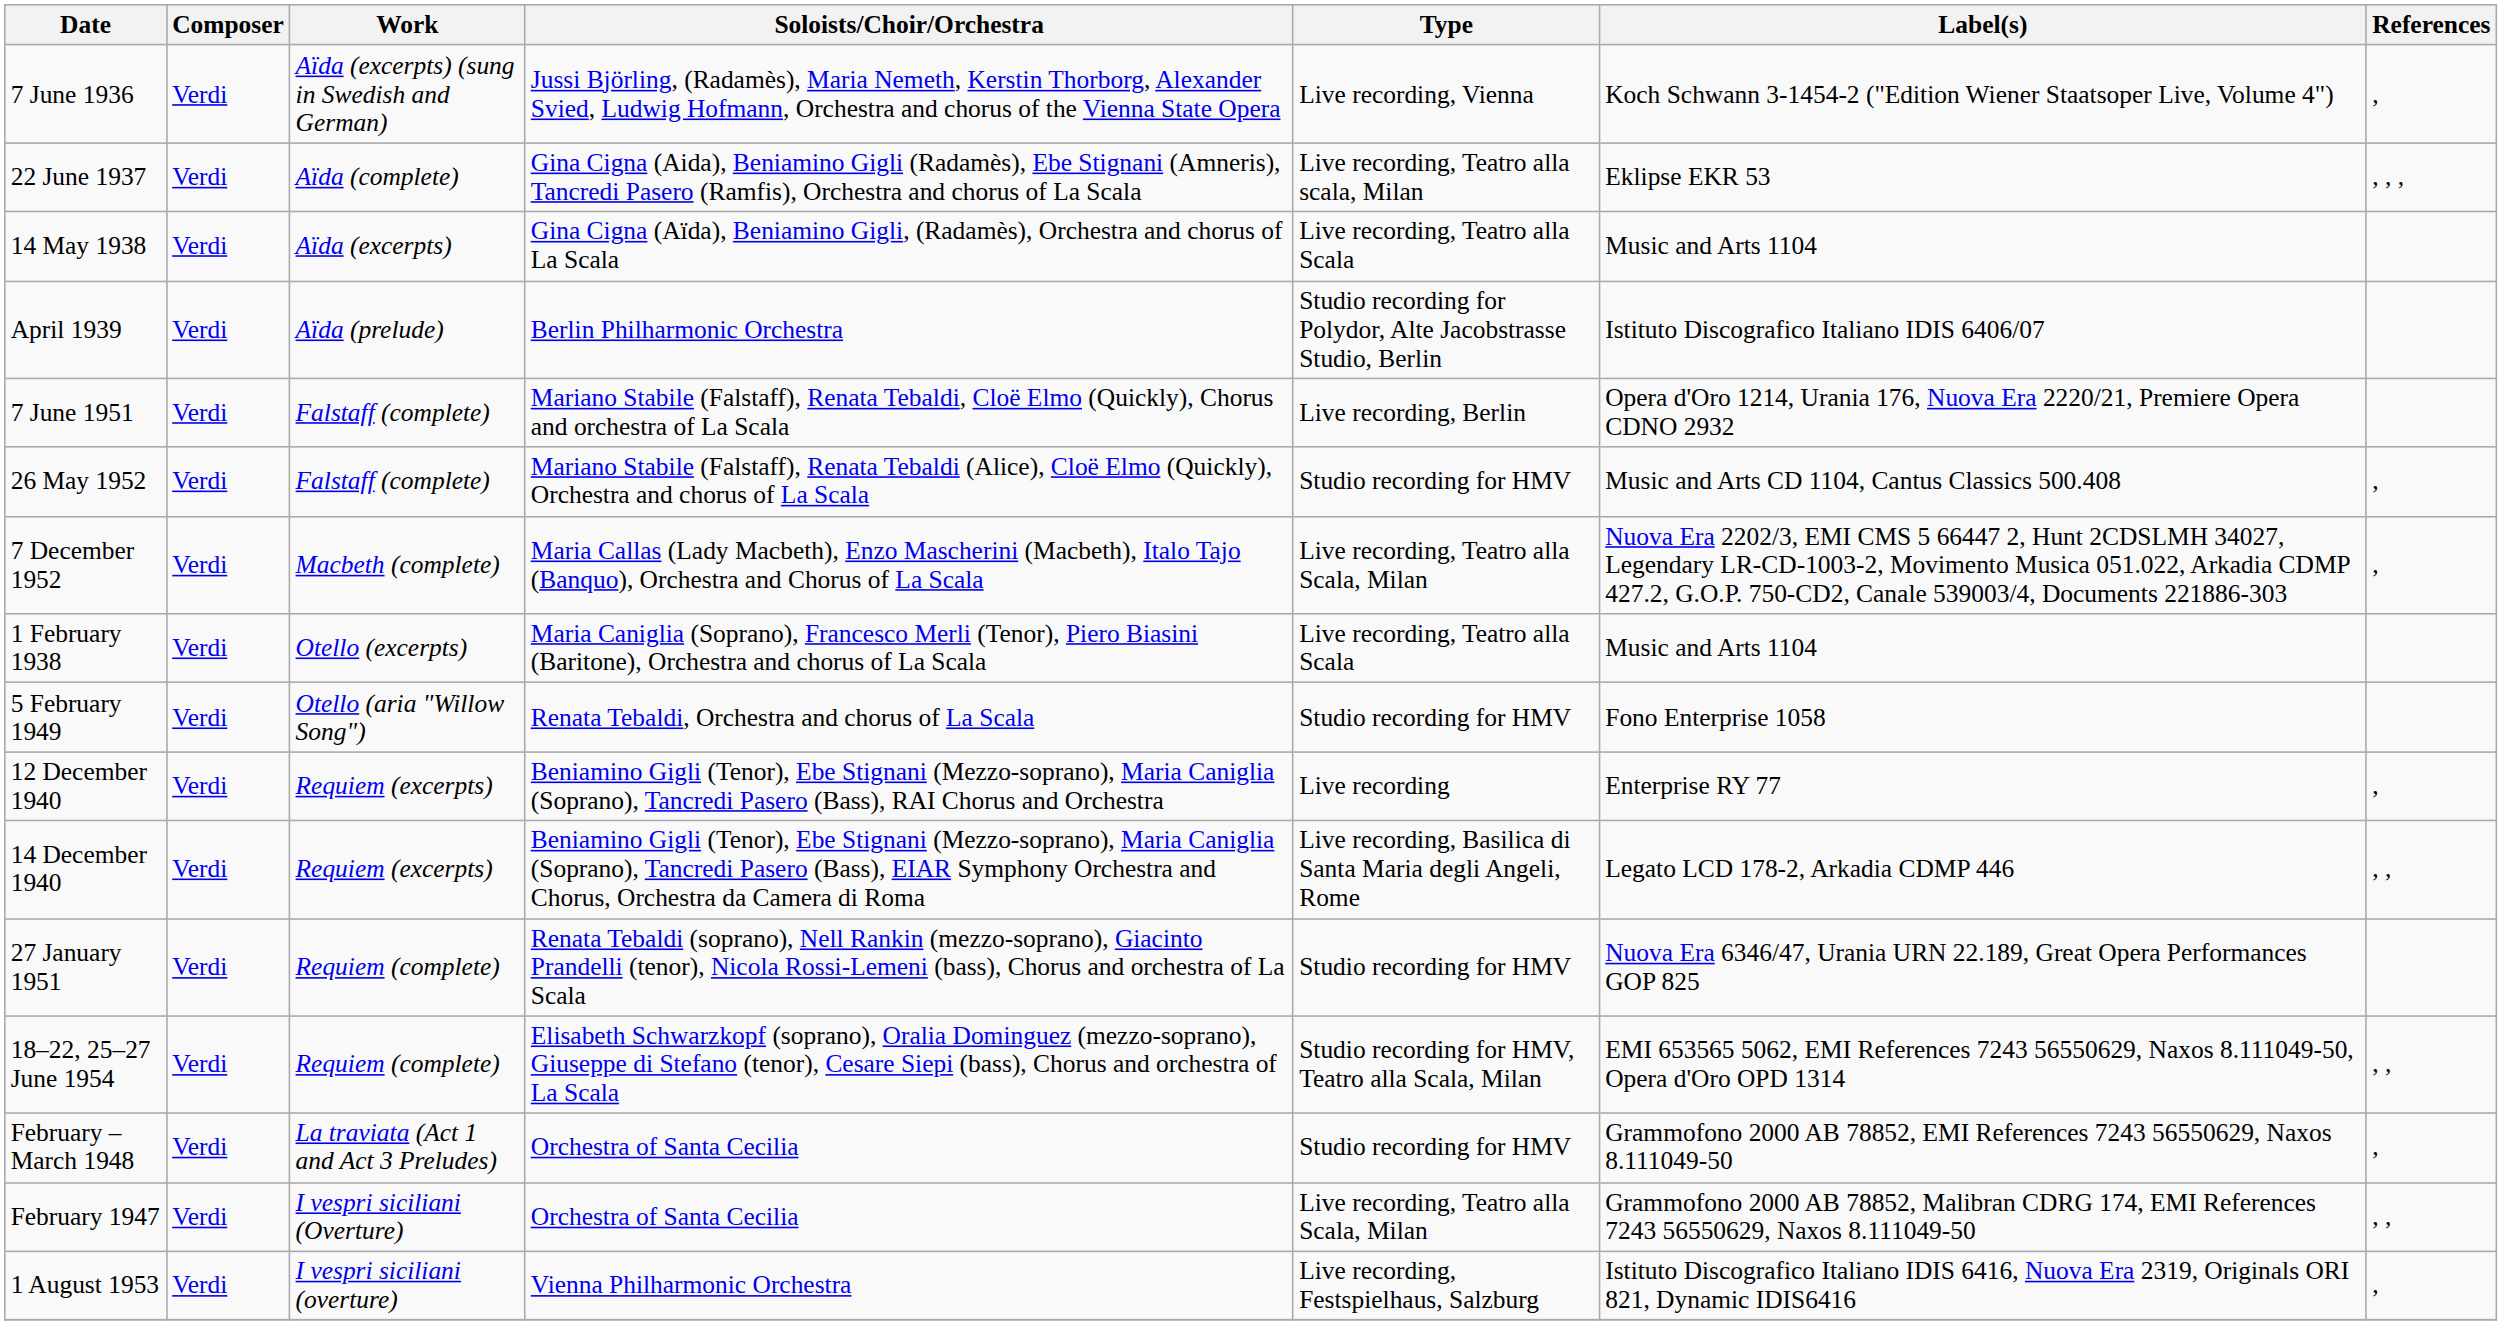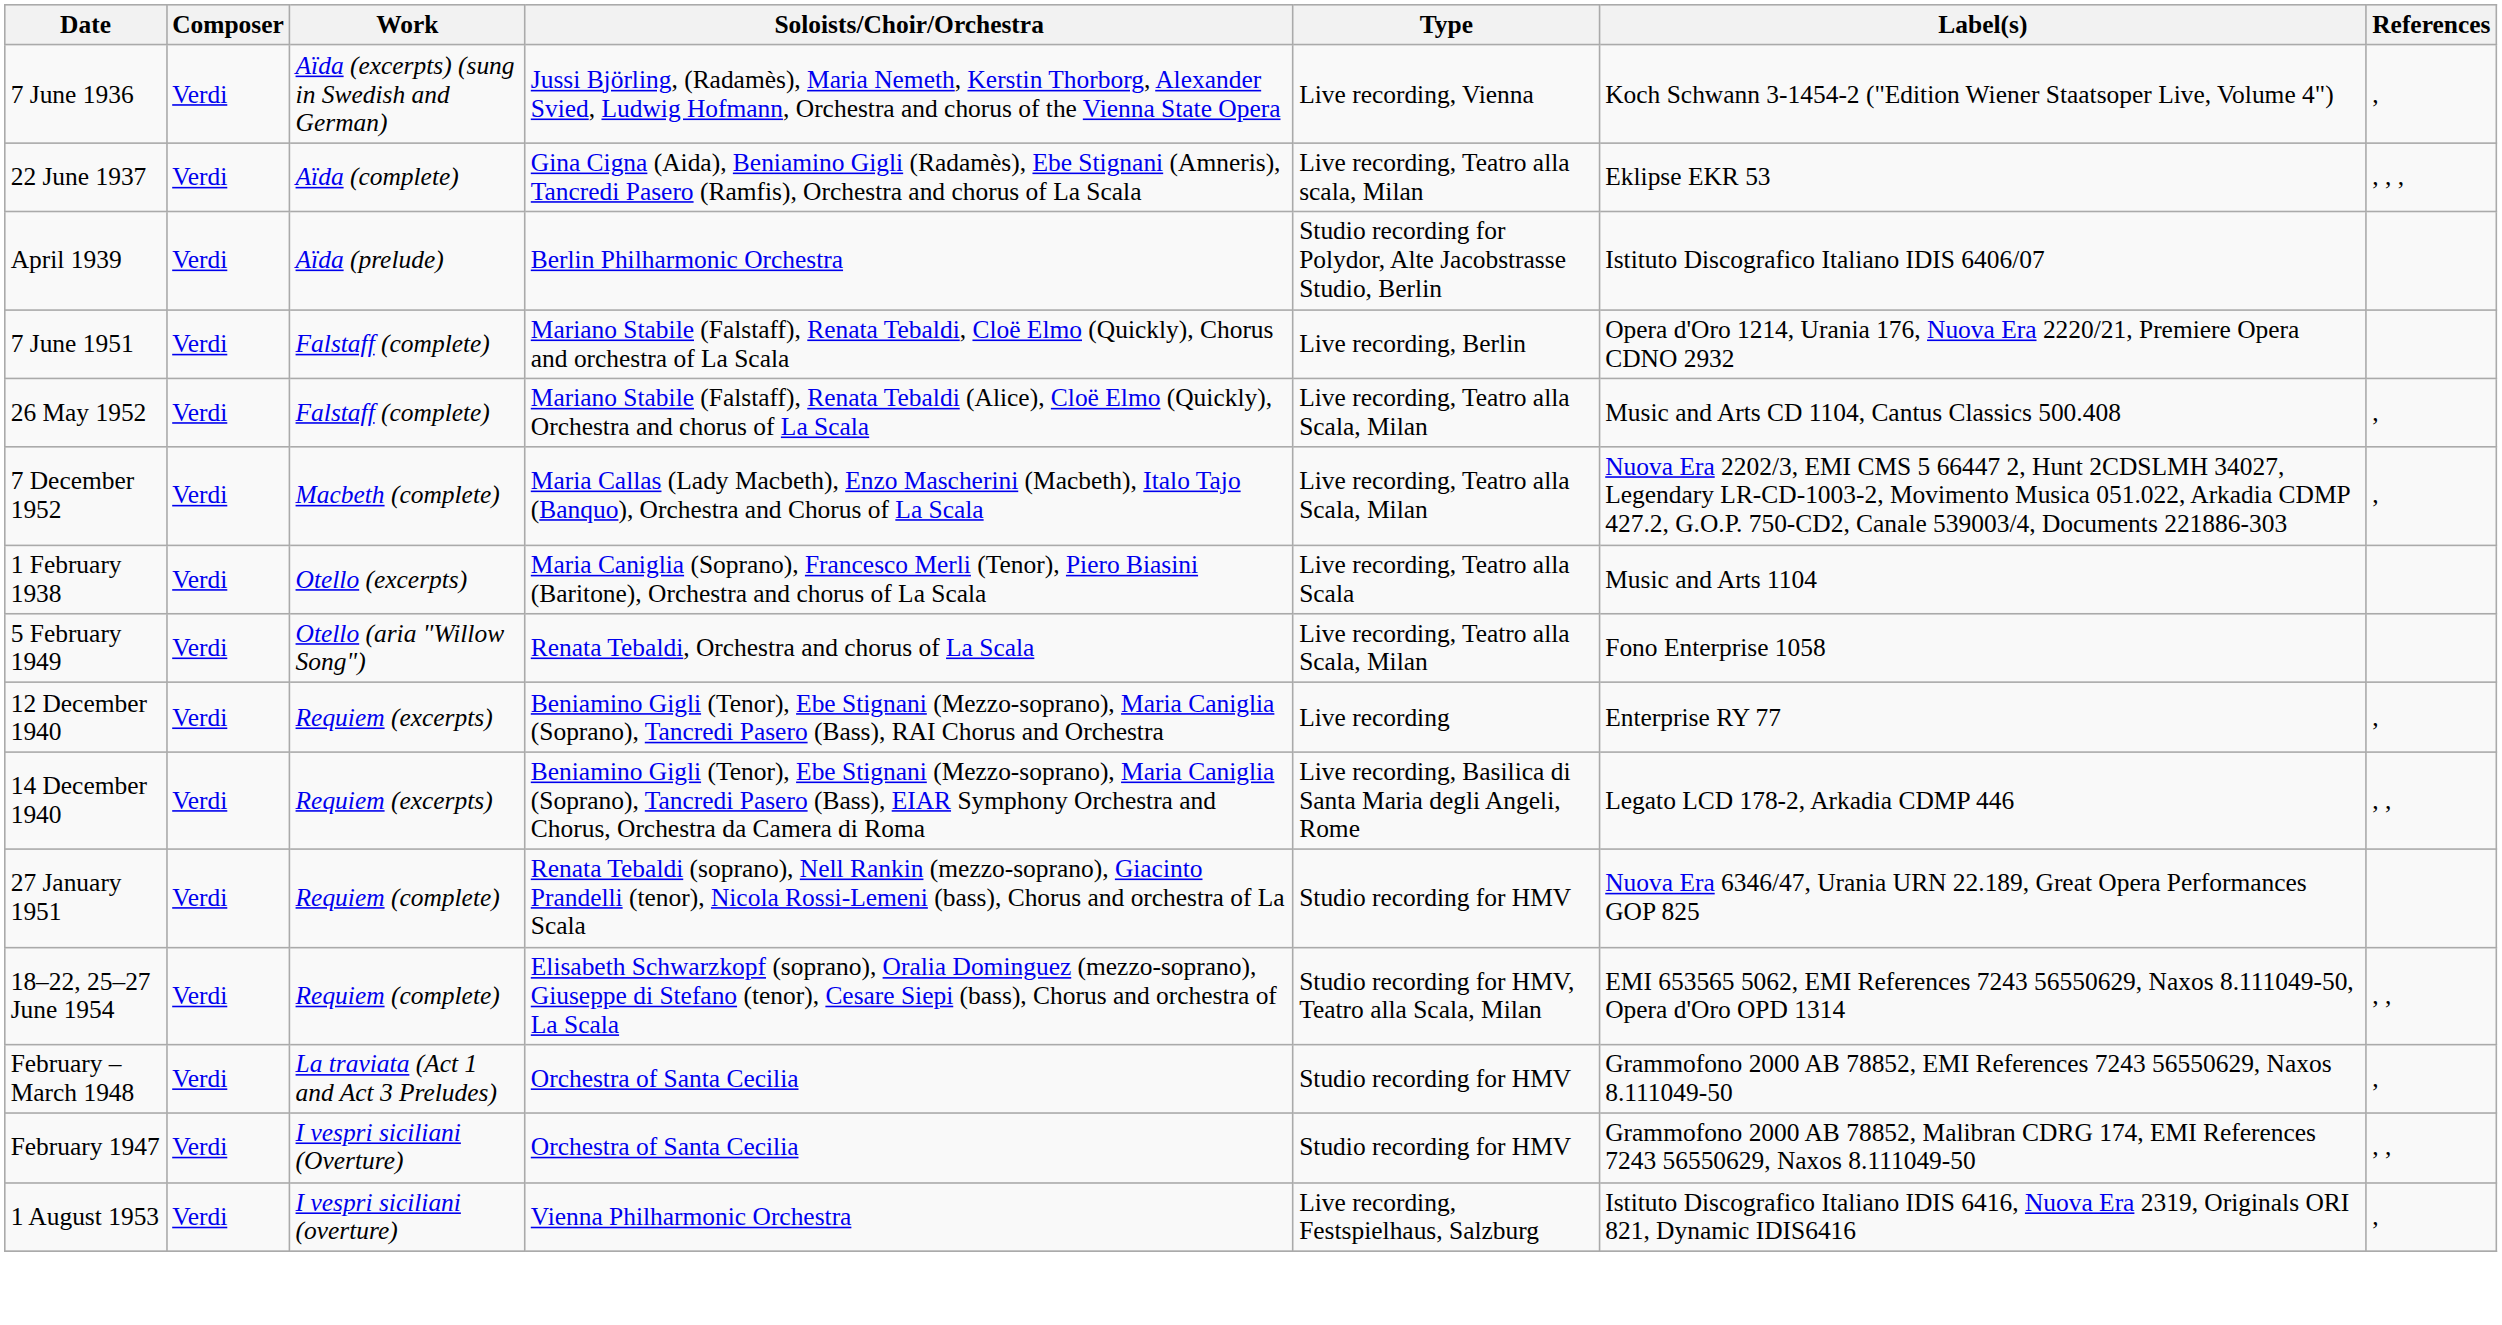 <table class="wikitable">
 <tr>
 <th>Date</th>
 <th>Composer</th>
 <th>Work</th>
 <th>Soloists/Choir/Orchestra</th>
 <th>Type</th>
 <th>Label(s)</th>
 <th>References</th>
 </tr>
 <tr>
 <td>7 June 1936</td>
 <td><a href='#'>Verdi</a></td>
 <td><em><a href='#'>Aïda</a> (excerpts) (sung in Swedish and German)</em></td>
 <td><a href='#'>Jussi Björling</a>, (Radamès), <a href='#'>Maria Nemeth</a>, <a href='#'>Kerstin Thorborg</a>, <a href='#'>Alexander Svied</a>, <a href='#'>Ludwig Hofmann</a>, Orchestra and chorus of the <a href='#'>Vienna State Opera</a></td>
 <td>Live recording, Vienna</td>
 <td>Koch Schwann 3-1454-2 ("Edition Wiener Staatsoper Live, Volume 4")</td>
 <td>, </td>
 </tr>
 <tr>
 <td>22 June 1937</td>
 <td><a href='#'>Verdi</a></td>
 <td><em><a href='#'>Aïda</a> (complete)</em></td>
 <td><a href='#'>Gina Cigna</a> (Aida), <a href='#'>Beniamino Gigli</a> (Radamès), <a href='#'>Ebe Stignani</a> (Amneris), <a href='#'>Tancredi Pasero</a> (Ramfis), Orchestra and chorus of La Scala</td>
 <td>Live recording, Teatro alla scala, Milan</td>
 <td>Eklipse EKR 53</td>
 <td>, , , </td>
 </tr>
 <tr>
-<td>14 May 1938</td>
-<td><a href='#'>Verdi</a></td>
-<td><em><a href='#'>Aïda</a> (excerpts)</em></td>
-<td><a href='#'>Gina Cigna</a> (Aïda), <a href='#'>Beniamino Gigli</a>, (Radamès), Orchestra and chorus of La Scala</td>
-<td>Live recording, Teatro alla Scala</td>
-<td>Music and Arts 1104</td>
-<td></td>
-</tr>
-<tr>
 <td>April 1939</td>
 <td><a href='#'>Verdi</a></td>
 <td><em><a href='#'>Aïda</a> (prelude)</em></td>
 <td><a href='#'>Berlin Philharmonic Orchestra</a></td>
 <td>Studio recording for Polydor, Alte Jacobstrasse Studio, Berlin</td>
 <td>Istituto Discografico Italiano IDIS 6406/07</td>
 <td></td>
 </tr>
 <tr>
 <td>7 June 1951</td>
 <td><a href='#'>Verdi</a></td>
 <td><em><a href='#'>Falstaff</a> (complete)</em></td>
 <td><a href='#'>Mariano Stabile</a> (Falstaff), <a href='#'>Renata Tebaldi</a>, <a href='#'>Cloë Elmo</a> (Quickly), Chorus and orchestra of La Scala</td>
 <td>Live recording, Berlin</td>
 <td>Opera d'Oro 1214, Urania 176, <a href='#'>Nuova Era</a> 2220/21, Premiere Opera CDNO 2932</td>
 <td></td>
 </tr>
 <tr>
 <td>26 May 1952</td>
 <td><a href='#'>Verdi</a></td>
 <td><em><a href='#'>Falstaff</a> (complete)</em></td>
 <td><a href='#'>Mariano Stabile</a> (Falstaff), <a href='#'>Renata Tebaldi</a> (Alice), <a href='#'>Cloë Elmo</a> (Quickly), Orchestra and chorus of <a href='#'>La Scala</a></td>
-<td>Studio recording for HMV</td>
+<td>Live recording, Teatro alla Scala, Milan</td>
 <td>Music and Arts CD 1104, Cantus Classics 500.408</td>
 <td>, </td>
 </tr>
 <tr>
 <td>7 December 1952</td>
 <td><a href='#'>Verdi</a></td>
 <td><em><a href='#'>Macbeth</a> (complete)</em></td>
 <td><a href='#'>Maria Callas</a> (Lady Macbeth), <a href='#'>Enzo Mascherini</a> (Macbeth), <a href='#'>Italo Tajo</a> (<a href='#'>Banquo</a>), Orchestra and Chorus of <a href='#'>La Scala</a></td>
 <td>Live recording, Teatro alla Scala, Milan</td>
 <td><a href='#'>Nuova Era</a> 2202/3, EMI CMS 5 66447 2, Hunt 2CDSLMH 34027, Legendary LR-CD-1003-2, Movimento Musica 051.022, Arkadia CDMP 427.2, G.O.P. 750-CD2, Canale 539003/4, Documents 221886-303</td>
 <td>, </td>
 </tr>
 <tr>
 <td>1 February 1938</td>
 <td><a href='#'>Verdi</a></td>
 <td><em><a href='#'>Otello</a> (excerpts)</em></td>
 <td><a href='#'>Maria Caniglia</a> (Soprano), <a href='#'>Francesco Merli</a> (Tenor), <a href='#'>Piero Biasini</a> (Baritone), Orchestra and chorus of La Scala</td>
 <td>Live recording, Teatro alla Scala</td>
 <td>Music and Arts 1104</td>
 <td></td>
 </tr>
 <tr>
 <td>5 February 1949</td>
 <td><a href='#'>Verdi</a></td>
 <td><em><a href='#'>Otello</a> (aria "Willow Song")</em></td>
 <td><a href='#'>Renata Tebaldi</a>, Orchestra and chorus of <a href='#'>La Scala</a></td>
-<td>Studio recording for HMV</td>
+<td>Live recording, Teatro alla Scala, Milan</td>
 <td>Fono Enterprise 1058</td>
 <td></td>
 </tr>
 <tr>
 <td>12 December 1940</td>
 <td><a href='#'>Verdi</a></td>
 <td><em><a href='#'>Requiem</a> (excerpts)</em></td>
 <td><a href='#'>Beniamino Gigli</a> (Tenor), <a href='#'>Ebe Stignani</a> (Mezzo-soprano), <a href='#'>Maria Caniglia</a> (Soprano), <a href='#'>Tancredi Pasero</a> (Bass), RAI Chorus and Orchestra</td>
 <td>Live recording</td>
 <td>Enterprise RY 77</td>
 <td>, </td>
 </tr>
 <tr>
 <td>14 December 1940</td>
 <td><a href='#'>Verdi</a></td>
 <td><em><a href='#'>Requiem</a> (excerpts)</em></td>
 <td><a href='#'>Beniamino Gigli</a> (Tenor), <a href='#'>Ebe Stignani</a> (Mezzo-soprano), <a href='#'>Maria Caniglia</a> (Soprano), <a href='#'>Tancredi Pasero</a> (Bass), <a href='#'>EIAR</a> Symphony Orchestra and Chorus, Orchestra da Camera di Roma</td>
 <td>Live recording, Basilica di Santa Maria degli Angeli, Rome</td>
 <td>Legato LCD 178-2, Arkadia CDMP 446</td>
 <td>, , </td>
 </tr>
 <tr>
 <td>27 January 1951</td>
 <td><a href='#'>Verdi</a></td>
 <td><em><a href='#'>Requiem</a> (complete)</em></td>
 <td><a href='#'>Renata Tebaldi</a> (soprano), <a href='#'>Nell Rankin</a> (mezzo-soprano), <a href='#'>Giacinto Prandelli</a> (tenor), <a href='#'>Nicola Rossi-Lemeni</a> (bass), Chorus and orchestra of La Scala</td>
 <td>Studio recording for HMV</td>
 <td><a href='#'>Nuova Era</a> 6346/47, Urania URN 22.189, Great Opera Performances GOP 825</td>
 <td></td>
 </tr>
 <tr>
 <td>18–22, 25–27 June 1954</td>
 <td><a href='#'>Verdi</a></td>
 <td><em><a href='#'>Requiem</a> (complete)</em></td>
 <td><a href='#'>Elisabeth Schwarzkopf</a> (soprano), <a href='#'>Oralia Dominguez</a> (mezzo-soprano), <a href='#'>Giuseppe di Stefano</a> (tenor), <a href='#'>Cesare Siepi</a> (bass), Chorus and orchestra of <a href='#'>La Scala</a></td>
 <td>Studio recording for HMV, Teatro alla Scala, Milan</td>
 <td>EMI 653565 5062, EMI References 7243 56550629, Naxos 8.111049-50, Opera d'Oro OPD 1314</td>
 <td>, , </td>
 </tr>
 <tr>
 <td>February – March 1948</td>
 <td><a href='#'>Verdi</a></td>
 <td><em><a href='#'>La traviata</a> (Act 1 and Act 3 Preludes)</em></td>
 <td><a href='#'>Orchestra of Santa Cecilia</a></td>
 <td>Studio recording for HMV</td>
 <td>Grammofono 2000 AB 78852, EMI References 7243 56550629, Naxos 8.111049-50</td>
 <td>, </td>
 </tr>
 <tr>
 <td>February 1947</td>
 <td><a href='#'>Verdi</a></td>
 <td><em><a href='#'>I vespri siciliani</a> (Overture)</em></td>
 <td><a href='#'>Orchestra of Santa Cecilia</a></td>
-<td>Live recording, Teatro alla Scala, Milan</td>
+<td>Studio recording for HMV</td>
 <td>Grammofono 2000 AB 78852, Malibran CDRG 174, EMI References 7243 56550629, Naxos 8.111049-50</td>
 <td>, , </td>
 </tr>
 <tr>
 <td>1 August 1953</td>
 <td><a href='#'>Verdi</a></td>
 <td><em><a href='#'>I vespri siciliani</a> (overture)</em></td>
 <td><a href='#'>Vienna Philharmonic Orchestra</a></td>
 <td>Live recording, Festspielhaus, Salzburg</td>
 <td>Istituto Discografico Italiano IDIS 6416, <a href='#'>Nuova Era</a> 2319, Originals ORI 821, Dynamic IDIS6416</td>
 <td>, </td>
 </tr>
 <tr>
 </tr>
 </table>
